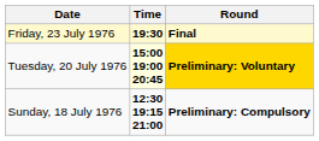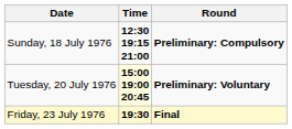 <table class="wikitable">
 <tr>
 <th>Date</th>
 <th>Time</th>
 <th>Round</th>
 </tr>
+<tr>
+<td>Sunday, 18 July 1976</td>
+<td><strong>12:30</strong><br><strong>19:15</strong><br><strong>21:00</strong></td>
+<td><strong>Preliminary: Compulsory</strong></td>
+</tr>
+<tr>
+<td>Tuesday, 20 July 1976</td>
+<td style="background: lightyellow;"><strong>15:00</strong><br><strong>19:00</strong><br><strong>20:45</strong></td>
+<td><strong>Preliminary: Voluntary</strong></td>
+</tr>
 <tr style=background:lemonchiffon>
 <td>Friday, 23 July 1976</td>
 <td><strong>19:30</strong></td>
 <td><strong>Final</strong></td>
 </tr>
-<tr>
-<td>Tuesday, 20 July 1976</td>
-<td style="background: lightyellow;"><strong>15:00</strong><br><strong>19:00</strong><br><strong>20:45</strong></td>
-<td style="background: gold;"><strong>Preliminary: Voluntary</strong></td>
-</tr>
-<tr>
-<td>Sunday, 18 July 1976</td>
-<td><strong>12:30</strong><br><strong>19:15</strong><br><strong>21:00</strong></td>
-<td><strong>Preliminary: Compulsory</strong></td>
-</tr>
 </table>
